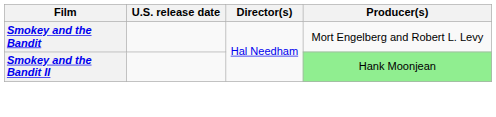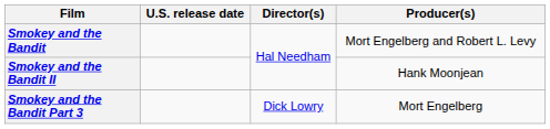 <table class="wikitable plainrowheaders" style="text-align:center" width=80%>
 <tr>
 <th scope="col" style="width:25%;">Film</th>
 <th scope="col">U.S. release date</th>
 <th scope="col">Director(s)</th>
 <th scope="col">Producer(s)</th>
 </tr>
 <tr>
 <th scope="row" style="text-align:left"><em><a href='#'>Smokey and the Bandit</a></em></th>
 <td style="text-align:center"></td>
 <td rowspan="2"><a href='#'>Hal Needham</a></td>
 <td colspan="1">Mort Engelberg and Robert L. Levy</td>
 </tr>
 <tr>
 <th scope="row" style="text-align:left"><em><a href='#'>Smokey and the Bandit II</a></em></th>
 <td style="text-align:center"></td>
-<td colspan="1" style="background: lightgreen;">Hank Moonjean</td>
+<td colspan="1">Hank Moonjean</td>
+</tr>
+<tr>
+<th scope="row" style="text-align:left"><em><a href='#'>Smokey and the Bandit Part 3</a></em></th>
+<td style="text-align:center"></td>
+<td><a href='#'>Dick Lowry</a></td>
+<td>Mort Engelberg</td>
 </tr>
 </table>
